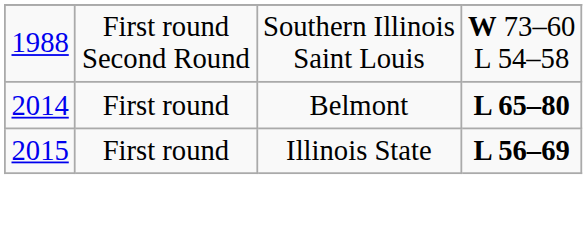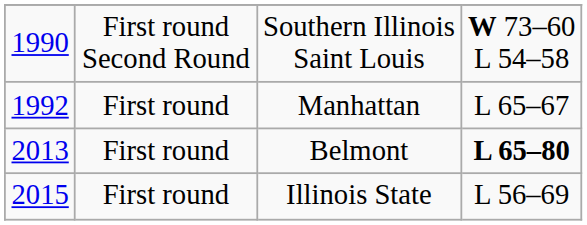 <table class="wikitable" style="text-align:center">
 <tr>
 </tr>
 <tr align="center">
-<td><a href='#'>1988</a></td>
+<td><a href='#'>1990</a></td>
 <td>First round<br>Second Round</td>
 <td>Southern Illinois<br>Saint Louis</td>
 <td><strong>W</strong> 73–60<br>L 54–58</td>
 </tr>
 <tr align="center">
-<td><a href='#'>2014</a></td>
+<td><a href='#'>1992</a></td>
+<td>First round</td>
+<td>Manhattan</td>
+<td>L 65–67</td>
+</tr>
+<tr align="center">
+<td><a href='#'>2013</a></td>
 <td>First round</td>
 <td>Belmont</td>
 <td><strong>L 65–80</strong></td>
 </tr>
 <tr align="center">
 <td><a href='#'>2015</a></td>
 <td>First round</td>
 <td>Illinois State</td>
-<td><strong>L 56–69</strong></td>
+<td>L 56–69</td>
 </tr>
 </table>
